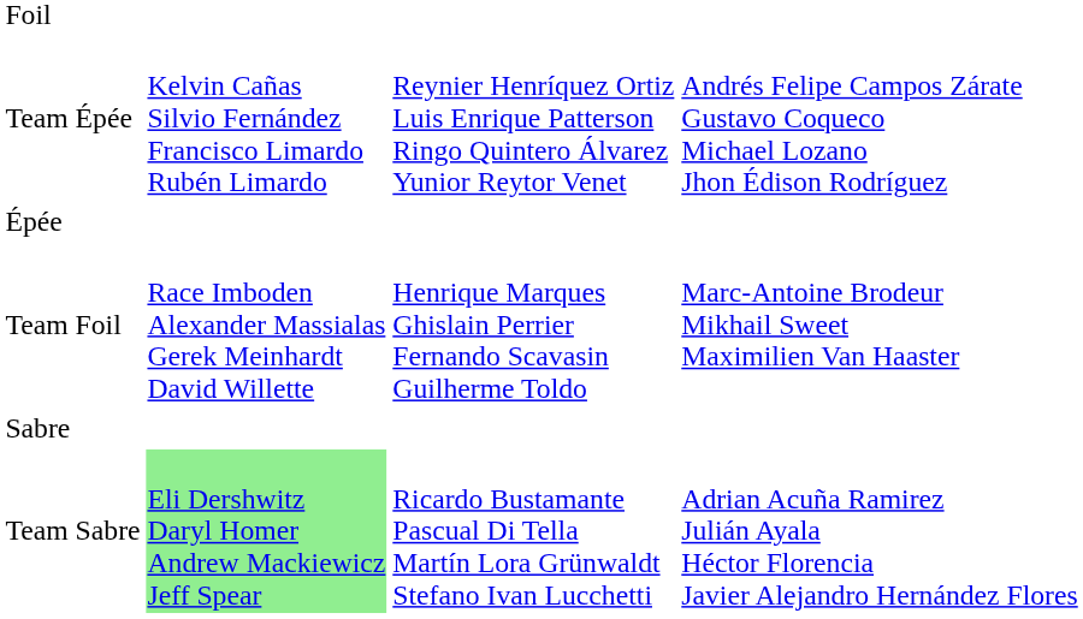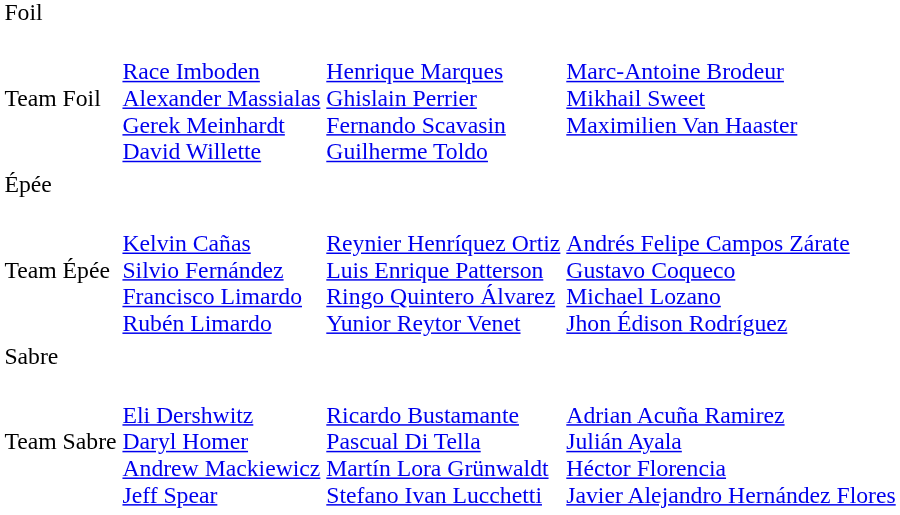 <table>
 <tr>
 <td>Foil</td>
+<td></td>
+<td></td>
+<td><br></td>
+</tr>
+<tr>
+<td>Team Foil</td>
+<td><br><a href='#'>Race Imboden</a><br><a href='#'>Alexander Massialas</a><br><a href='#'>Gerek Meinhardt</a><br><a href='#'>David Willette</a></td>
+<td><br><a href='#'>Henrique Marques</a><br><a href='#'>Ghislain Perrier</a><br><a href='#'>Fernando Scavasin</a><br><a href='#'>Guilherme Toldo</a></td>
+<td valign=top><br><a href='#'>Marc-Antoine Brodeur</a><br><a href='#'>Mikhail Sweet</a><br><a href='#'>Maximilien Van Haaster</a></td>
+</tr>
+<tr>
+<td>Épée</td>
 <td></td>
 <td></td>
 <td><br></td>
 </tr>
 <tr>
 <td>Team Épée</td>
 <td><br><a href='#'>Kelvin Cañas</a><br><a href='#'>Silvio Fernández</a><br><a href='#'>Francisco Limardo</a><br><a href='#'>Rubén Limardo</a></td>
 <td><br><a href='#'>Reynier Henríquez Ortiz</a><br><a href='#'>Luis Enrique Patterson</a><br><a href='#'>Ringo Quintero Álvarez</a><br><a href='#'>Yunior Reytor Venet</a></td>
 <td><br><a href='#'>Andrés Felipe Campos Zárate</a><br><a href='#'>Gustavo Coqueco</a><br><a href='#'>Michael Lozano</a><br><a href='#'>Jhon Édison Rodríguez</a></td>
 </tr>
 <tr>
-<td>Épée</td>
-<td></td>
-<td></td>
-<td><br></td>
-</tr>
-<tr>
-<td>Team Foil</td>
-<td><br><a href='#'>Race Imboden</a><br><a href='#'>Alexander Massialas</a><br><a href='#'>Gerek Meinhardt</a><br><a href='#'>David Willette</a></td>
-<td><br><a href='#'>Henrique Marques</a><br><a href='#'>Ghislain Perrier</a><br><a href='#'>Fernando Scavasin</a><br><a href='#'>Guilherme Toldo</a></td>
-<td valign=top><br><a href='#'>Marc-Antoine Brodeur</a><br><a href='#'>Mikhail Sweet</a><br><a href='#'>Maximilien Van Haaster</a></td>
-</tr>
-<tr>
 <td>Sabre</td>
 <td></td>
 <td></td>
 <td><br></td>
 </tr>
 <tr>
 <td>Team Sabre</td>
-<td style="background: lightgreen;"><br><a href='#'>Eli Dershwitz</a><br><a href='#'>Daryl Homer</a><br><a href='#'>Andrew Mackiewicz</a><br><a href='#'>Jeff Spear</a></td>
+<td><br><a href='#'>Eli Dershwitz</a><br><a href='#'>Daryl Homer</a><br><a href='#'>Andrew Mackiewicz</a><br><a href='#'>Jeff Spear</a></td>
 <td><br><a href='#'>Ricardo Bustamante</a><br><a href='#'>Pascual Di Tella</a><br><a href='#'>Martín Lora Grünwaldt</a><br><a href='#'>Stefano Ivan Lucchetti</a></td>
 <td><br><a href='#'>Adrian Acuña Ramirez</a><br><a href='#'>Julián Ayala</a><br><a href='#'>Héctor Florencia</a><br><a href='#'>Javier Alejandro Hernández Flores</a></td>
 </tr>
 </table>
